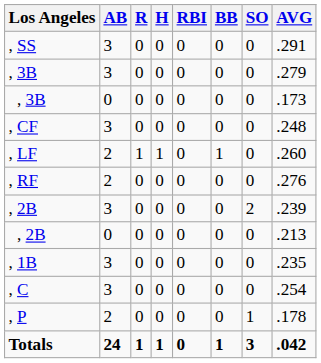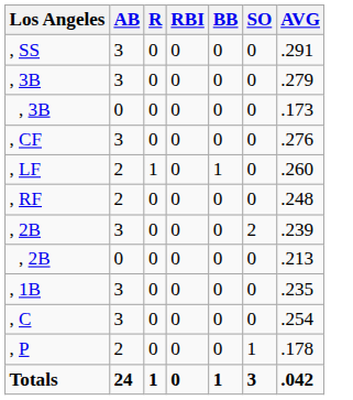 <table class="wikitable sortable">
 <tr>
 <th>Los Angeles</th>
 <th><a href='#'>AB</a></th>
 <th><a href='#'>R</a></th>
-<th><a href='#'>H</a></th>
 <th><a href='#'>RBI</a></th>
 <th><a href='#'>BB</a></th>
 <th><a href='#'>SO</a></th>
 <th><a href='#'>AVG</a></th>
 </tr>
 <tr>
 <td>, <a href='#'>SS</a></td>
 <td>3</td>
-<td>0</td>
 <td>0</td>
 <td>0</td>
 <td>0</td>
 <td>0</td>
 <td>.291</td>
 </tr>
 <tr>
 <td>, <a href='#'>3B</a></td>
 <td>3</td>
 <td>0</td>
 <td>0</td>
 <td>0</td>
 <td>0</td>
-<td>0</td>
 <td>.279</td>
 </tr>
 <tr>
 <td>  , <a href='#'>3B</a></td>
-<td>0</td>
 <td>0</td>
 <td>0</td>
 <td>0</td>
 <td>0</td>
 <td>0</td>
 <td>.173</td>
 </tr>
 <tr>
 <td>, <a href='#'>CF</a></td>
 <td>3</td>
 <td>0</td>
 <td>0</td>
 <td>0</td>
 <td>0</td>
-<td>0</td>
-<td>.248</td>
+<td>.276</td>
 </tr>
 <tr>
 <td>, <a href='#'>LF</a></td>
 <td>2</td>
-<td>1</td>
 <td>1</td>
 <td>0</td>
 <td>1</td>
 <td>0</td>
 <td>.260</td>
 </tr>
 <tr>
 <td>, <a href='#'>RF</a></td>
 <td>2</td>
 <td>0</td>
 <td>0</td>
 <td>0</td>
 <td>0</td>
-<td>0</td>
-<td>.276</td>
+<td>.248</td>
 </tr>
 <tr>
 <td>, <a href='#'>2B</a></td>
 <td>3</td>
-<td>0</td>
 <td>0</td>
 <td>0</td>
 <td>0</td>
 <td>2</td>
 <td>.239</td>
 </tr>
 <tr>
 <td>  , <a href='#'>2B</a></td>
-<td>0</td>
 <td>0</td>
 <td>0</td>
 <td>0</td>
 <td>0</td>
 <td>0</td>
 <td>.213</td>
 </tr>
 <tr>
 <td>, <a href='#'>1B</a></td>
 <td>3</td>
 <td>0</td>
 <td>0</td>
 <td>0</td>
 <td>0</td>
-<td>0</td>
 <td>.235</td>
 </tr>
 <tr>
 <td>, <a href='#'>C</a></td>
 <td>3</td>
-<td>0</td>
 <td>0</td>
 <td>0</td>
 <td>0</td>
 <td>0</td>
 <td>.254</td>
 </tr>
 <tr>
 <td>, <a href='#'>P</a></td>
 <td>2</td>
 <td>0</td>
 <td>0</td>
 <td>0</td>
-<td>0</td>
 <td>1</td>
 <td>.178</td>
 </tr>
 <tr class="sortbottom">
 <td><strong>Totals</strong></td>
 <td><strong>24</strong></td>
 <td><strong>1</strong></td>
-<td><strong>1</strong></td>
 <td><strong>0</strong></td>
 <td><strong>1</strong></td>
 <td><strong>3</strong></td>
 <td><strong>.042</strong></td>
 </tr>
 </table>
